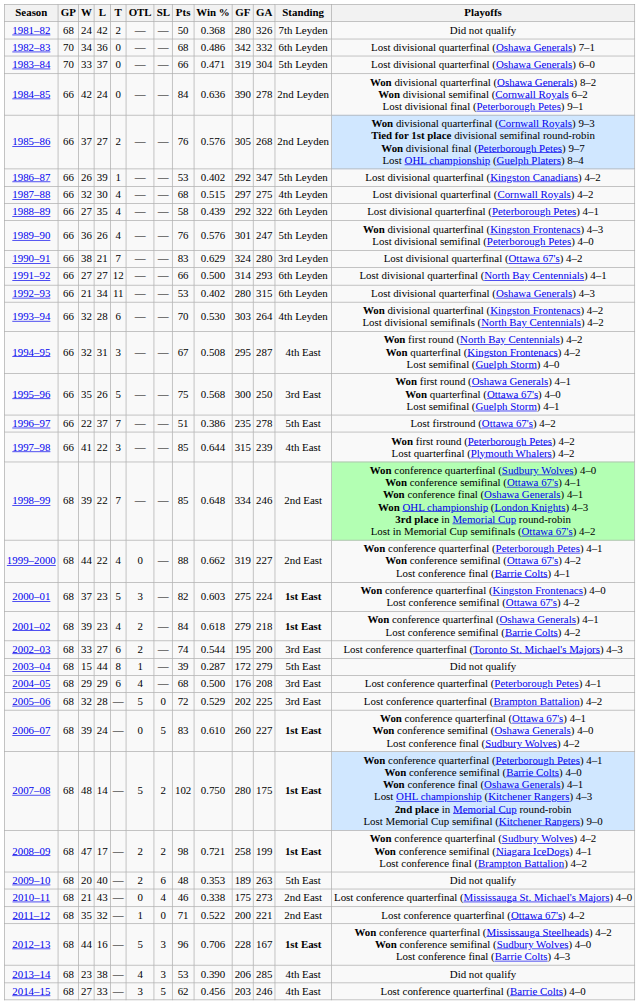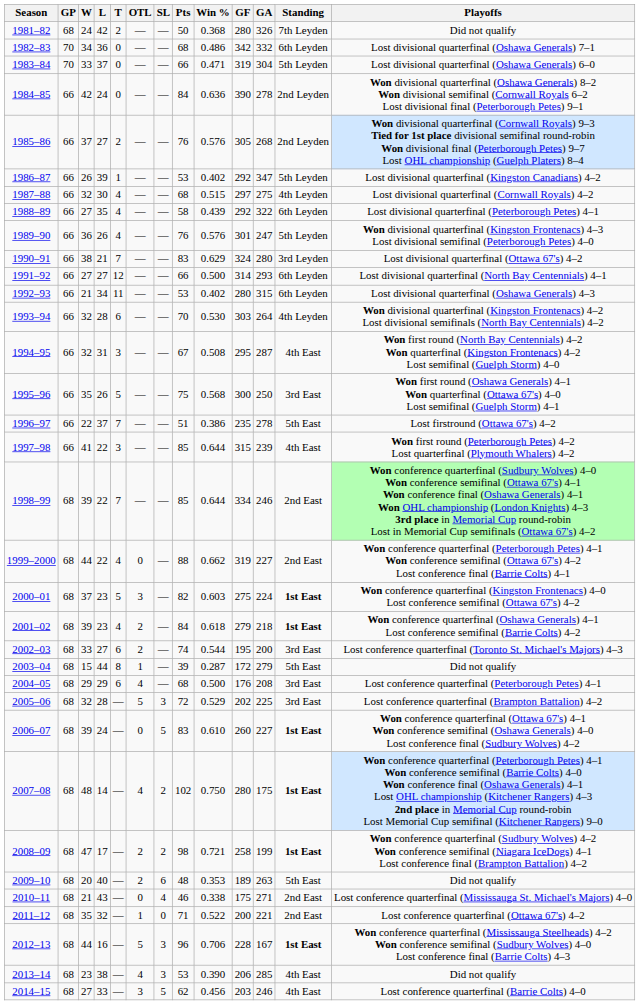 <table class="wikitable" style="text-align:center">
 <tr>
 <th>Season</th>
 <th>GP</th>
 <th>W</th>
 <th>L</th>
 <th>T</th>
 <th>OTL</th>
 <th>SL</th>
 <th>Pts</th>
 <th>Win %</th>
 <th>GF</th>
 <th>GA</th>
 <th>Standing</th>
 <th>Playoffs</th>
 </tr>
 <tr>
 <td><a href='#'>1981–82</a></td>
 <td>68</td>
 <td>24</td>
 <td>42</td>
 <td>2</td>
 <td>—</td>
 <td>—</td>
 <td>50</td>
 <td>0.368</td>
 <td>280</td>
 <td>326</td>
 <td>7th Leyden</td>
 <td>Did not qualify</td>
 </tr>
 <tr>
 <td><a href='#'>1982–83</a></td>
 <td>70</td>
 <td>34</td>
 <td>36</td>
 <td>0</td>
 <td>—</td>
 <td>—</td>
 <td>68</td>
 <td>0.486</td>
 <td>342</td>
 <td>332</td>
 <td>6th Leyden</td>
 <td>Lost divisional quarterfinal (<a href='#'>Oshawa Generals</a>) 7–1</td>
 </tr>
 <tr>
 <td><a href='#'>1983–84</a></td>
 <td>70</td>
 <td>33</td>
 <td>37</td>
 <td>0</td>
 <td>—</td>
 <td>—</td>
 <td>66</td>
 <td>0.471</td>
 <td>319</td>
 <td>304</td>
 <td>5th Leyden</td>
 <td>Lost divisional quarterfinal (<a href='#'>Oshawa Generals</a>) 6–0</td>
 </tr>
 <tr>
 <td><a href='#'>1984–85</a></td>
 <td>66</td>
 <td>42</td>
 <td>24</td>
 <td>0</td>
 <td>—</td>
 <td>—</td>
 <td>84</td>
 <td>0.636</td>
 <td>390</td>
 <td>278</td>
 <td>2nd Leyden</td>
 <td><strong>Won</strong> divisional quarterfinal (<a href='#'>Oshawa Generals</a>) 8–2 <br> <strong>Won</strong> divisional semifinal (<a href='#'>Cornwall Royals</a> 6–2 <br> Lost divisional final (<a href='#'>Peterborough Petes</a>) 9–1</td>
 </tr>
 <tr>
 <td><a href='#'>1985–86</a></td>
 <td>66</td>
 <td>37</td>
 <td>27</td>
 <td>2</td>
 <td>—</td>
 <td>—</td>
 <td>76</td>
 <td>0.576</td>
 <td>305</td>
 <td>268</td>
 <td>2nd Leyden</td>
 <td bgcolor="#D0E7FF"><strong>Won</strong> divisional quarterfinal (<a href='#'>Cornwall Royals</a>) 9–3 <br> <strong>Tied for 1st place</strong> divisional semifinal round-robin <br> <strong>Won</strong> divisional final (<a href='#'>Peterborough Petes</a>) 9–7 <br> Lost <a href='#'>OHL championship</a> (<a href='#'>Guelph Platers</a>) 8–4</td>
 </tr>
 <tr>
 <td><a href='#'>1986–87</a></td>
 <td>66</td>
 <td>26</td>
 <td>39</td>
 <td>1</td>
 <td>—</td>
 <td>—</td>
 <td>53</td>
 <td>0.402</td>
 <td>292</td>
 <td>347</td>
 <td>5th Leyden</td>
 <td>Lost divisional quarterfinal (<a href='#'>Kingston Canadians</a>) 4–2</td>
 </tr>
 <tr>
 <td><a href='#'>1987–88</a></td>
 <td>66</td>
 <td>32</td>
 <td>30</td>
 <td>4</td>
 <td>—</td>
 <td>—</td>
 <td>68</td>
 <td>0.515</td>
 <td>297</td>
 <td>275</td>
 <td>4th Leyden</td>
 <td>Lost divisional quarterfinal (<a href='#'>Cornwall Royals</a>) 4–2</td>
 </tr>
 <tr>
 <td><a href='#'>1988–89</a></td>
 <td>66</td>
 <td>27</td>
 <td>35</td>
 <td>4</td>
 <td>—</td>
 <td>—</td>
 <td>58</td>
 <td>0.439</td>
 <td>292</td>
 <td>322</td>
 <td>6th Leyden</td>
 <td>Lost divisional quarterfinal (<a href='#'>Peterborough Petes</a>) 4–1</td>
 </tr>
 <tr>
 <td><a href='#'>1989–90</a></td>
 <td>66</td>
 <td>36</td>
 <td>26</td>
 <td>4</td>
 <td>—</td>
 <td>—</td>
 <td>76</td>
 <td>0.576</td>
 <td>301</td>
 <td>247</td>
 <td>5th Leyden</td>
 <td><strong>Won</strong> divisional quarterfinal (<a href='#'>Kingston Frontenacs</a>) 4–3 <br> Lost divisional semifinal (<a href='#'>Peterborough Petes</a>) 4–0</td>
 </tr>
 <tr>
 <td><a href='#'>1990–91</a></td>
 <td>66</td>
 <td>38</td>
 <td>21</td>
 <td>7</td>
 <td>—</td>
 <td>—</td>
 <td>83</td>
 <td>0.629</td>
 <td>324</td>
 <td>280</td>
 <td>3rd Leyden</td>
 <td>Lost divisional quarterfinal (<a href='#'>Ottawa 67's</a>) 4–2</td>
 </tr>
 <tr>
 <td><a href='#'>1991–92</a></td>
 <td>66</td>
 <td>27</td>
 <td>27</td>
 <td>12</td>
 <td>—</td>
 <td>—</td>
 <td>66</td>
 <td>0.500</td>
 <td>314</td>
 <td>293</td>
 <td>6th Leyden</td>
 <td>Lost divisional quarterfinal (<a href='#'>North Bay Centennials</a>) 4–1</td>
 </tr>
 <tr>
 <td><a href='#'>1992–93</a></td>
 <td>66</td>
 <td>21</td>
 <td>34</td>
 <td>11</td>
 <td>—</td>
 <td>—</td>
 <td>53</td>
 <td>0.402</td>
 <td>280</td>
 <td>315</td>
 <td>6th Leyden</td>
 <td>Lost divisional quarterfinal (<a href='#'>Oshawa Generals</a>) 4–3</td>
 </tr>
 <tr>
 <td><a href='#'>1993–94</a></td>
 <td>66</td>
 <td>32</td>
 <td>28</td>
 <td>6</td>
 <td>—</td>
 <td>—</td>
 <td>70</td>
 <td>0.530</td>
 <td>303</td>
 <td>264</td>
 <td>4th Leyden</td>
 <td><strong>Won</strong> divisional quarterfinal (<a href='#'>Kingston Frontenacs</a>) 4–2 <br> Lost divisional semifinals (<a href='#'>North Bay Centennials</a>) 4–2</td>
 </tr>
 <tr>
 <td><a href='#'>1994–95</a></td>
 <td>66</td>
 <td>32</td>
 <td>31</td>
 <td>3</td>
 <td>—</td>
 <td>—</td>
 <td>67</td>
 <td>0.508</td>
 <td>295</td>
 <td>287</td>
 <td>4th East</td>
 <td><strong>Won</strong> first round (<a href='#'>North Bay Centennials</a>) 4–2 <br> <strong>Won</strong> quarterfinal (<a href='#'>Kingston Frontenacs</a>) 4–2 <br> Lost semifinal (<a href='#'>Guelph Storm</a>) 4–0</td>
 </tr>
 <tr>
 <td><a href='#'>1995–96</a></td>
 <td>66</td>
 <td>35</td>
 <td>26</td>
 <td>5</td>
 <td>—</td>
 <td>—</td>
 <td>75</td>
 <td>0.568</td>
 <td>300</td>
 <td>250</td>
 <td>3rd East</td>
 <td><strong>Won</strong> first round (<a href='#'>Oshawa Generals</a>) 4–1 <br> <strong>Won</strong> quarterfinal (<a href='#'>Ottawa 67's</a>) 4–0 <br> Lost semifinal (<a href='#'>Guelph Storm</a>) 4–1</td>
 </tr>
 <tr>
 <td><a href='#'>1996–97</a></td>
 <td>66</td>
 <td>22</td>
 <td>37</td>
 <td>7</td>
 <td>—</td>
 <td>—</td>
 <td>51</td>
 <td>0.386</td>
 <td>235</td>
 <td>278</td>
 <td>5th East</td>
 <td>Lost firstround (<a href='#'>Ottawa 67's</a>) 4–2</td>
 </tr>
 <tr>
 <td><a href='#'>1997–98</a></td>
 <td>66</td>
 <td>41</td>
 <td>22</td>
 <td>3</td>
 <td>—</td>
 <td>—</td>
 <td>85</td>
 <td>0.644</td>
 <td>315</td>
 <td>239</td>
 <td>4th East</td>
 <td><strong>Won</strong> first round (<a href='#'>Peterborough Petes</a>) 4–2 <br> Lost quarterfinal (<a href='#'>Plymouth Whalers</a>) 4–2</td>
 </tr>
 <tr>
 <td><a href='#'>1998–99</a></td>
 <td>68</td>
 <td>39</td>
 <td>22</td>
 <td>7</td>
 <td>—</td>
 <td>—</td>
 <td>85</td>
-<td>0.648</td>
+<td>0.644</td>
 <td>334</td>
 <td>246</td>
 <td>2nd East</td>
 <td bgcolor="#B3FFB3"><strong>Won</strong> conference quarterfinal (<a href='#'>Sudbury Wolves</a>) 4–0 <br> <strong>Won</strong> conference semifinal (<a href='#'>Ottawa 67's</a>) 4–1 <br> <strong>Won</strong> conference final (<a href='#'>Oshawa Generals</a>) 4–1 <br> <strong>Won</strong> <a href='#'>OHL championship</a> (<a href='#'>London Knights</a>) 4–3 <br> <strong>3rd place</strong> in <a href='#'>Memorial Cup</a> round-robin <br> Lost in Memorial Cup semifinals (<a href='#'>Ottawa 67's</a>) 4–2</td>
 </tr>
 <tr>
 <td><a href='#'>1999–2000</a></td>
 <td>68</td>
 <td>44</td>
 <td>22</td>
 <td>4</td>
 <td>0</td>
 <td>—</td>
 <td>88</td>
 <td>0.662</td>
 <td>319</td>
 <td>227</td>
 <td>2nd East</td>
 <td><strong>Won</strong> conference quarterfinal (<a href='#'>Peterborough Petes</a>) 4–1 <br> <strong>Won</strong> conference semifinal (<a href='#'>Ottawa 67's</a>) 4–2 <br> Lost conference final (<a href='#'>Barrie Colts</a>) 4–1</td>
 </tr>
 <tr>
 <td><a href='#'>2000–01</a></td>
 <td>68</td>
 <td>37</td>
 <td>23</td>
 <td>5</td>
 <td>3</td>
 <td>—</td>
 <td>82</td>
 <td>0.603</td>
 <td>275</td>
 <td>224</td>
 <td><strong>1st East</strong></td>
 <td><strong>Won</strong> conference quarterfinal (<a href='#'>Kingston Frontenacs</a>) 4–0 <br> Lost conference semifinal (<a href='#'>Ottawa 67's</a>) 4–2</td>
 </tr>
 <tr>
 <td><a href='#'>2001–02</a></td>
 <td>68</td>
 <td>39</td>
 <td>23</td>
 <td>4</td>
 <td>2</td>
 <td>—</td>
 <td>84</td>
 <td>0.618</td>
 <td>279</td>
 <td>218</td>
 <td><strong>1st East</strong></td>
 <td><strong>Won</strong> conference quarterfinal (<a href='#'>Oshawa Generals</a>) 4–1 <br> Lost conference semifinal (<a href='#'>Barrie Colts</a>) 4–2</td>
 </tr>
 <tr>
 <td><a href='#'>2002–03</a></td>
 <td>68</td>
 <td>33</td>
 <td>27</td>
 <td>6</td>
 <td>2</td>
 <td>—</td>
 <td>74</td>
 <td>0.544</td>
 <td>195</td>
 <td>200</td>
 <td>3rd East</td>
 <td>Lost conference quarterfinal (<a href='#'>Toronto St. Michael's Majors</a>) 4–3</td>
 </tr>
 <tr>
 <td><a href='#'>2003–04</a></td>
 <td>68</td>
 <td>15</td>
 <td>44</td>
 <td>8</td>
 <td>1</td>
 <td>—</td>
 <td>39</td>
 <td>0.287</td>
 <td>172</td>
 <td>279</td>
 <td>5th East</td>
 <td>Did not qualify</td>
 </tr>
 <tr>
 <td><a href='#'>2004–05</a></td>
 <td>68</td>
 <td>29</td>
 <td>29</td>
 <td>6</td>
 <td>4</td>
 <td>—</td>
 <td>68</td>
 <td>0.500</td>
 <td>176</td>
 <td>208</td>
 <td>3rd East</td>
 <td>Lost conference quarterfinal (<a href='#'>Peterborough Petes</a>) 4–1</td>
 </tr>
 <tr>
 <td><a href='#'>2005–06</a></td>
 <td>68</td>
 <td>32</td>
 <td>28</td>
 <td>—</td>
 <td>5</td>
-<td>0</td>
+<td>3</td>
 <td>72</td>
 <td>0.529</td>
 <td>202</td>
 <td>225</td>
 <td>3rd East</td>
 <td>Lost conference quarterfinal (<a href='#'>Brampton Battalion</a>) 4–2</td>
 </tr>
 <tr>
 <td><a href='#'>2006–07</a></td>
 <td>68</td>
 <td>39</td>
 <td>24</td>
 <td>—</td>
 <td>0</td>
 <td>5</td>
 <td>83</td>
 <td>0.610</td>
 <td>260</td>
 <td>227</td>
 <td><strong>1st East</strong></td>
 <td><strong>Won</strong> conference quarterfinal (<a href='#'>Ottawa 67's</a>) 4–1 <br> <strong>Won</strong> conference semifinal (<a href='#'>Oshawa Generals</a>) 4–0 <br> Lost conference final (<a href='#'>Sudbury Wolves</a>) 4–2</td>
 </tr>
 <tr>
 <td><a href='#'>2007–08</a></td>
 <td>68</td>
 <td>48</td>
 <td>14</td>
 <td>—</td>
-<td>5</td>
+<td>4</td>
 <td>2</td>
 <td>102</td>
 <td>0.750</td>
 <td>280</td>
 <td>175</td>
 <td><strong>1st East</strong></td>
 <td bgcolor="#D0E7FF"><strong>Won</strong> conference quarterfinal (<a href='#'>Peterborough Petes</a>) 4–1 <br> <strong>Won</strong> conference semifinal (<a href='#'>Barrie Colts</a>) 4–0 <br> <strong>Won</strong> conference final (<a href='#'>Oshawa Generals</a>) 4–1 <br> Lost <a href='#'>OHL championship</a> (<a href='#'>Kitchener Rangers</a>) 4–3 <br> <strong>2nd place</strong> in <a href='#'>Memorial Cup</a> round-robin <br> Lost Memorial Cup semifinal (<a href='#'>Kitchener Rangers</a>) 9–0</td>
 </tr>
 <tr>
 <td><a href='#'>2008–09</a></td>
 <td>68</td>
 <td>47</td>
 <td>17</td>
 <td>—</td>
 <td>2</td>
 <td>2</td>
 <td>98</td>
 <td>0.721</td>
 <td>258</td>
 <td>199</td>
 <td><strong>1st East</strong></td>
 <td><strong>Won</strong> conference quarterfinal (<a href='#'>Sudbury Wolves</a>) 4–2 <br> <strong>Won</strong> conference semifinal (<a href='#'>Niagara IceDogs</a>) 4–1 <br> Lost conference final (<a href='#'>Brampton Battalion</a>) 4–2</td>
 </tr>
 <tr>
 <td><a href='#'>2009–10</a></td>
 <td>68</td>
 <td>20</td>
 <td>40</td>
 <td>—</td>
 <td>2</td>
 <td>6</td>
 <td>48</td>
 <td>0.353</td>
 <td>189</td>
 <td>263</td>
 <td>5th East</td>
 <td>Did not qualify</td>
 </tr>
 <tr>
 <td><a href='#'>2010–11</a></td>
 <td>68</td>
 <td>21</td>
 <td>43</td>
 <td>—</td>
 <td>0</td>
 <td>4</td>
 <td>46</td>
 <td>0.338</td>
 <td>175</td>
-<td>273</td>
+<td>271</td>
 <td>2nd East</td>
 <td>Lost conference quarterfinal (<a href='#'>Mississauga St. Michael's Majors</a>) 4–0</td>
 </tr>
 <tr>
 <td><a href='#'>2011–12</a></td>
 <td>68</td>
 <td>35</td>
 <td>32</td>
 <td>—</td>
 <td>1</td>
 <td>0</td>
 <td>71</td>
 <td>0.522</td>
 <td>200</td>
 <td>221</td>
 <td>2nd East</td>
 <td>Lost conference quarterfinal (<a href='#'>Ottawa 67's</a>) 4–2</td>
 </tr>
 <tr>
 <td><a href='#'>2012–13</a></td>
 <td>68</td>
 <td>44</td>
 <td>16</td>
 <td>—</td>
 <td>5</td>
 <td>3</td>
 <td>96</td>
 <td>0.706</td>
 <td>228</td>
 <td>167</td>
 <td><strong>1st East</strong></td>
 <td><strong>Won</strong> conference quarterfinal (<a href='#'>Mississauga Steelheads</a>) 4–2 <br> <strong>Won</strong> conference semifinal (<a href='#'>Sudbury Wolves</a>) 4–0 <br> Lost conference final (<a href='#'>Barrie Colts</a>) 4–3</td>
 </tr>
 <tr>
 <td><a href='#'>2013–14</a></td>
 <td>68</td>
 <td>23</td>
 <td>38</td>
 <td>—</td>
 <td>4</td>
 <td>3</td>
 <td>53</td>
 <td>0.390</td>
 <td>206</td>
 <td>285</td>
 <td>4th East</td>
 <td>Did not qualify</td>
 </tr>
 <tr>
 <td><a href='#'>2014–15</a></td>
 <td>68</td>
 <td>27</td>
 <td>33</td>
 <td>—</td>
 <td>3</td>
 <td>5</td>
 <td>62</td>
 <td>0.456</td>
 <td>203</td>
 <td>246</td>
 <td>4th East</td>
 <td>Lost conference quarterfinal (<a href='#'>Barrie Colts</a>) 4–0</td>
 </tr>
 </table>
